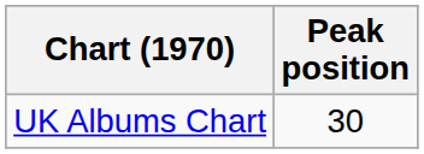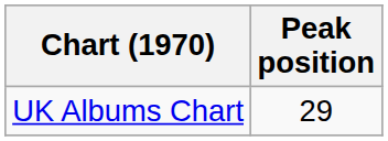 <table class="wikitable">
 <tr>
 <th>Chart (1970)</th>
 <th>Peak<br>position</th>
 </tr>
 <tr>
 <td><a href='#'>UK Albums Chart</a></td>
-<td align="center">30</td>
+<td align="center">29</td>
 </tr>
 </table>
